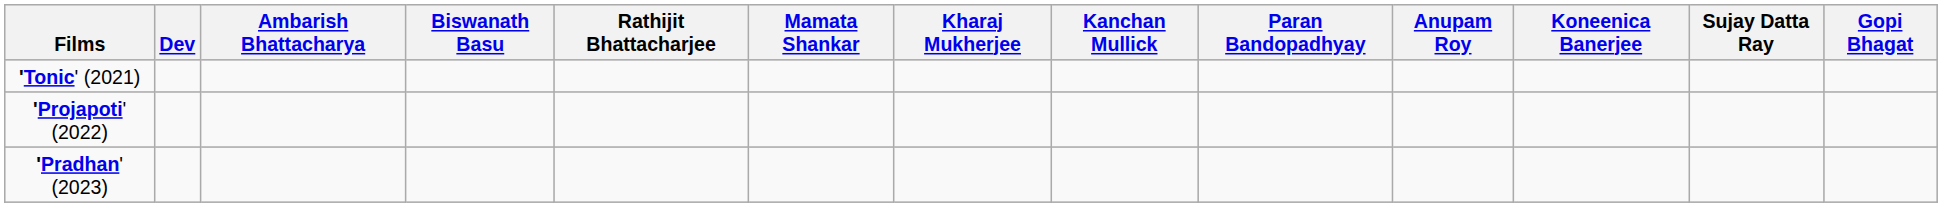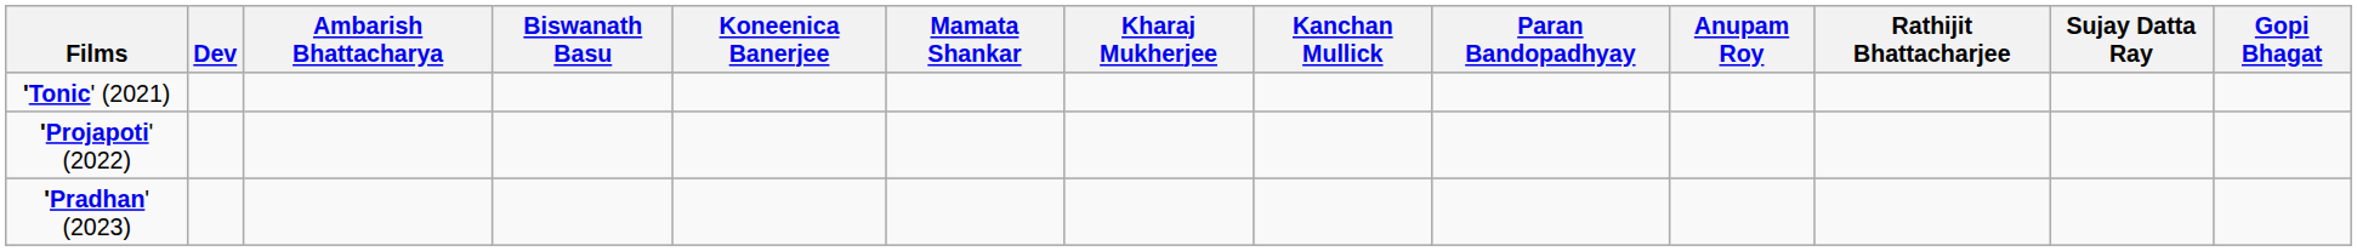 <table class="wikitable" style="text-align:center;font-size:80%;width: 100%">
 <tr style="vertical-align:bottom;">
 <th>Films</th>
 <th><a href='#'>Dev</a></th>
 <th><a href='#'>Ambarish Bhattacharya</a></th>
 <th><a href='#'>Biswanath Basu</a></th>
-<th>Rathijit Bhattacharjee</th>
+<th><a href='#'>Koneenica Banerjee</a></th>
 <th><a href='#'>Mamata Shankar</a></th>
 <th><a href='#'>Kharaj Mukherjee</a></th>
 <th><a href='#'>Kanchan Mullick</a></th>
 <th><a href='#'>Paran Bandopadhyay</a></th>
 <th><a href='#'>Anupam Roy</a></th>
-<th><a href='#'>Koneenica Banerjee</a></th>
+<th>Rathijit Bhattacharjee</th>
 <th>Sujay Datta Ray</th>
 <th><a href='#'>Gopi Bhagat</a></th>
 </tr>
 <tr>
 <td><strong>'<a href='#'>Tonic</a></strong>' (2021)</td>
 <td></td>
 <td></td>
 <td></td>
 <td></td>
 <td></td>
 <td></td>
 <td></td>
 <td></td>
 <td></td>
 <td></td>
 <td></td>
 <td></td>
 </tr>
 <tr>
 <td><strong>'<a href='#'>Projapoti</a></strong>' (2022)</td>
 <td></td>
 <td></td>
 <td></td>
 <td></td>
 <td></td>
 <td></td>
 <td></td>
 <td></td>
 <td></td>
 <td></td>
 <td></td>
 <td></td>
 </tr>
 <tr>
 <td><strong>'<a href='#'>Pradhan</a></strong>' (2023)</td>
 <td></td>
 <td></td>
 <td></td>
 <td></td>
 <td></td>
 <td></td>
 <td></td>
 <td></td>
 <td></td>
 <td></td>
 <td></td>
 <td></td>
 </tr>
 </table>
